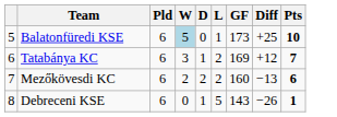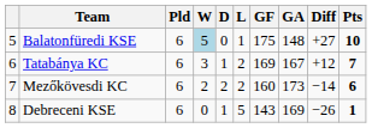 <table class="wikitable sortable" style="text-align:center">
 <tr>
 <th></th>
 <th width="150">Team</th>
 <th>Pld</th>
 <th>W</th>
 <th>D</th>
 <th>L</th>
 <th>GF</th>
+<th>GA</th>
 <th>Diff</th>
 <th>Pts</th>
 </tr>
 <tr>
 <td>5</td>
 <td align=left><a href='#'>Balatonfüredi KSE</a></td>
 <td>6</td>
 <td style="background: lightblue;">5</td>
 <td>0</td>
 <td>1</td>
-<td>173</td>
-<td>+25</td>
+<td>175</td>
+<td>148</td>
+<td>+27</td>
 <td><strong>10</strong></td>
 </tr>
 <tr>
 <td>6</td>
 <td align=left><a href='#'>Tatabánya KC</a></td>
 <td>6</td>
 <td>3</td>
 <td>1</td>
 <td>2</td>
 <td>169</td>
+<td>167</td>
 <td>+12</td>
 <td><strong>7</strong></td>
 </tr>
 <tr>
 <td>7</td>
 <td align=left>Mezőkövesdi KC</td>
 <td>6</td>
 <td>2</td>
 <td>2</td>
 <td>2</td>
 <td>160</td>
-<td>−13</td>
+<td>173</td>
+<td>−14</td>
 <td><strong>6</strong></td>
 </tr>
 <tr>
 <td>8</td>
 <td align=left>Debreceni KSE</td>
 <td>6</td>
 <td>0</td>
 <td>1</td>
 <td>5</td>
 <td>143</td>
+<td>169</td>
 <td>−26</td>
 <td><strong>1</strong></td>
 </tr>
 </table>
